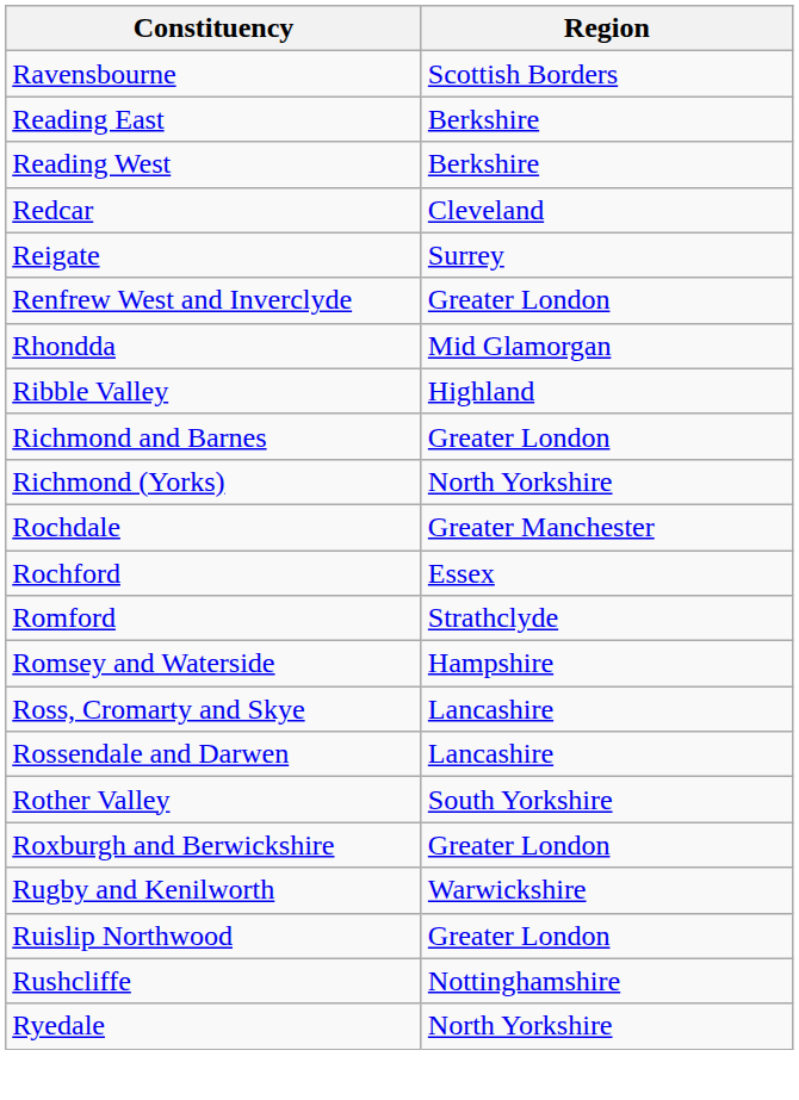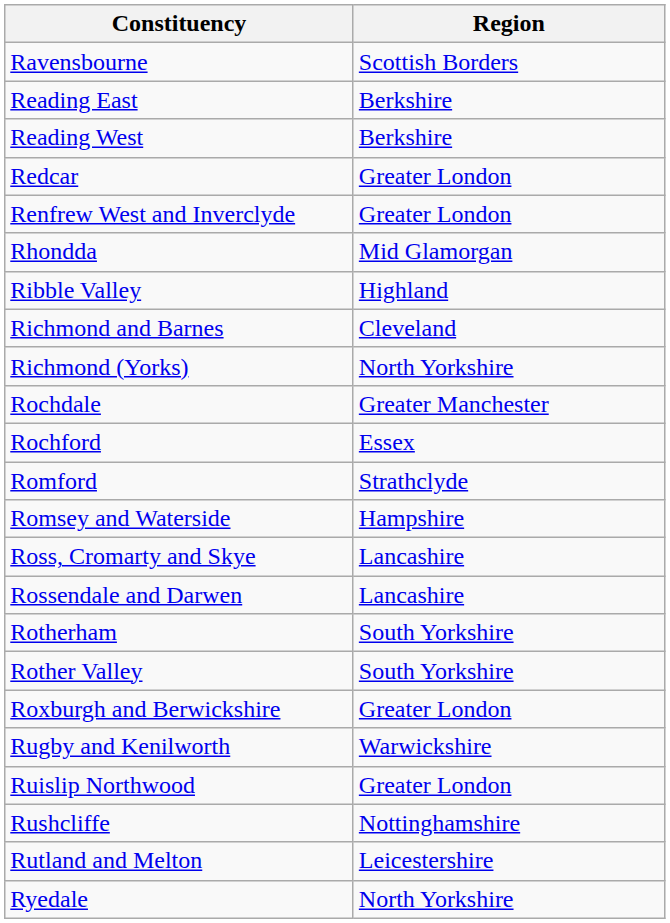 <table class="wikitable">
 <tr>
 <th width="225px">Constituency</th>
 <th width="200px">Region</th>
 </tr>
 <tr>
 <td><a href='#'>Ravensbourne</a></td>
 <td><a href='#'>Scottish Borders</a></td>
 </tr>
 <tr>
 <td><a href='#'>Reading East</a></td>
 <td><a href='#'>Berkshire</a></td>
 </tr>
 <tr>
 <td><a href='#'>Reading West</a></td>
 <td><a href='#'>Berkshire</a></td>
 </tr>
 <tr>
 <td><a href='#'>Redcar</a></td>
-<td><a href='#'>Cleveland</a></td>
-</tr>
-<tr>
-<td><a href='#'>Reigate</a></td>
-<td><a href='#'>Surrey</a></td>
+<td><a href='#'>Greater London</a></td>
 </tr>
 <tr>
 <td><a href='#'>Renfrew West and Inverclyde</a></td>
 <td><a href='#'>Greater London</a></td>
 </tr>
 <tr>
 <td><a href='#'>Rhondda</a></td>
 <td><a href='#'>Mid Glamorgan</a></td>
 </tr>
 <tr>
 <td><a href='#'>Ribble Valley</a></td>
 <td><a href='#'>Highland</a></td>
 </tr>
 <tr>
 <td><a href='#'>Richmond and Barnes</a></td>
-<td><a href='#'>Greater London</a></td>
+<td><a href='#'>Cleveland</a></td>
 </tr>
 <tr>
 <td><a href='#'>Richmond (Yorks)</a></td>
 <td><a href='#'>North Yorkshire</a></td>
 </tr>
 <tr>
 <td><a href='#'>Rochdale</a></td>
 <td><a href='#'>Greater Manchester</a></td>
 </tr>
 <tr>
 <td><a href='#'>Rochford</a></td>
 <td><a href='#'>Essex</a></td>
 </tr>
 <tr>
 <td><a href='#'>Romford</a></td>
 <td><a href='#'>Strathclyde</a></td>
 </tr>
 <tr>
 <td><a href='#'>Romsey and Waterside</a></td>
 <td><a href='#'>Hampshire</a></td>
 </tr>
 <tr>
 <td><a href='#'>Ross, Cromarty and Skye</a></td>
 <td><a href='#'>Lancashire</a></td>
 </tr>
 <tr>
 <td><a href='#'>Rossendale and Darwen</a></td>
 <td><a href='#'>Lancashire</a></td>
 </tr>
 <tr>
+<td><a href='#'>Rotherham</a></td>
+<td><a href='#'>South Yorkshire</a></td>
+</tr>
+<tr>
 <td><a href='#'>Rother Valley</a></td>
 <td><a href='#'>South Yorkshire</a></td>
 </tr>
 <tr>
 <td><a href='#'>Roxburgh and Berwickshire</a></td>
 <td><a href='#'>Greater London</a></td>
 </tr>
 <tr>
 <td><a href='#'>Rugby and Kenilworth</a></td>
 <td><a href='#'>Warwickshire</a></td>
 </tr>
 <tr>
 <td><a href='#'>Ruislip Northwood</a></td>
 <td><a href='#'>Greater London</a></td>
 </tr>
 <tr>
 <td><a href='#'>Rushcliffe</a></td>
 <td><a href='#'>Nottinghamshire</a></td>
 </tr>
 <tr>
+<td><a href='#'>Rutland and Melton</a></td>
+<td><a href='#'>Leicestershire</a></td>
+</tr>
+<tr>
 <td><a href='#'>Ryedale</a></td>
 <td><a href='#'>North Yorkshire</a></td>
 </tr>
 </table>
